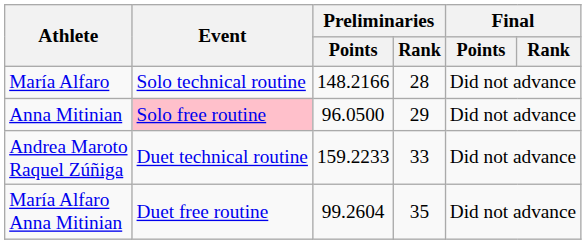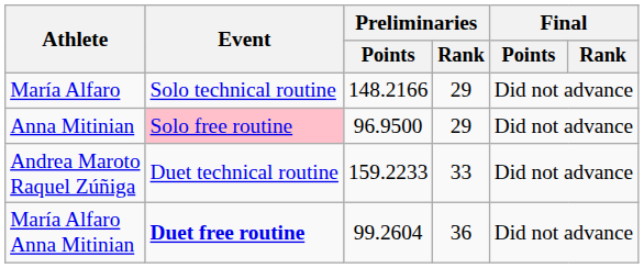 <table class="wikitable" style="text-align:center; font-size:90%;">
 <tr>
 <th rowspan="2">Athlete</th>
 <th rowspan="2">Event</th>
 <th colspan="2">Preliminaries</th>
 <th colspan="2">Final</th>
 </tr>
 <tr style="font-size:95%">
 <th>Points</th>
 <th>Rank</th>
 <th>Points</th>
 <th>Rank</th>
 </tr>
 <tr>
 <td align=left><a href='#'>María Alfaro</a></td>
 <td align=left><a href='#'>Solo technical routine</a></td>
 <td>148.2166</td>
-<td>28</td>
+<td>29</td>
 <td colspan=2>Did not advance</td>
 </tr>
 <tr>
 <td align=left><a href='#'>Anna Mitinian</a></td>
 <td align=left style="background: pink;"><a href='#'>Solo free routine</a></td>
-<td>96.0500</td>
+<td>96.9500</td>
 <td>29</td>
 <td colspan=2>Did not advance</td>
 </tr>
 <tr>
 <td align=left><a href='#'>Andrea Maroto</a><br> <a href='#'>Raquel Zúñiga</a></td>
 <td align=left><a href='#'>Duet technical routine</a></td>
 <td>159.2233</td>
 <td>33</td>
 <td colspan=2>Did not advance</td>
 </tr>
 <tr>
 <td align=left><a href='#'>María Alfaro</a><br> <a href='#'>Anna Mitinian</a></td>
-<td align=left><a href='#'>Duet free routine</a></td>
+<td align=left><strong><a href='#'>Duet free routine</a></strong></td>
 <td>99.2604</td>
-<td>35</td>
+<td>36</td>
 <td colspan=2>Did not advance</td>
 </tr>
 </table>
